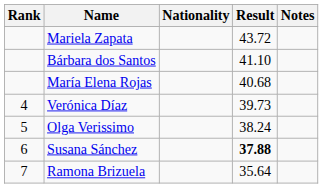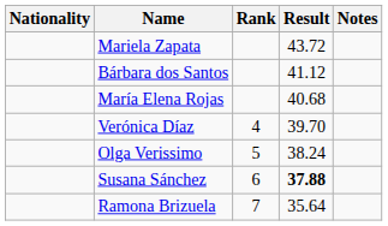 <table class="wikitable sortable" style="text-align:center">
 <tr>
+<th>Nationality</th>
+<th>Name</th>
 <th>Rank</th>
-<th>Name</th>
-<th>Nationality</th>
 <th>Result</th>
 <th>Notes</th>
 </tr>
 <tr>
+<td align=left></td>
+<td align=left><a href='#'>Mariela Zapata</a></td>
 <td></td>
-<td align=left><a href='#'>Mariela Zapata</a></td>
-<td align=left></td>
 <td>43.72</td>
 <td></td>
 </tr>
 <tr>
+<td align=left></td>
+<td align=left><a href='#'>Bárbara dos Santos</a></td>
 <td></td>
-<td align=left><a href='#'>Bárbara dos Santos</a></td>
-<td align=left></td>
-<td>41.10</td>
+<td>41.12</td>
 <td></td>
 </tr>
 <tr>
+<td align=left></td>
+<td align=left><a href='#'>María Elena Rojas</a></td>
 <td></td>
-<td align=left><a href='#'>María Elena Rojas</a></td>
-<td align=left></td>
 <td>40.68</td>
 <td></td>
 </tr>
 <tr>
+<td align=left></td>
+<td align=left><a href='#'>Verónica Díaz</a></td>
 <td>4</td>
-<td align=left><a href='#'>Verónica Díaz</a></td>
-<td align=left></td>
-<td>39.73</td>
+<td>39.70</td>
 <td></td>
 </tr>
 <tr>
+<td align=left></td>
+<td align=left><a href='#'>Olga Verissimo</a></td>
 <td>5</td>
-<td align=left><a href='#'>Olga Verissimo</a></td>
-<td align=left></td>
 <td>38.24</td>
 <td></td>
 </tr>
 <tr>
+<td align=left></td>
+<td align=left><a href='#'>Susana Sánchez</a></td>
 <td>6</td>
-<td align=left><a href='#'>Susana Sánchez</a></td>
-<td align=left></td>
 <td><strong>37.88</strong></td>
 <td></td>
 </tr>
 <tr>
+<td align=left></td>
+<td align=left><a href='#'>Ramona Brizuela</a></td>
 <td>7</td>
-<td align=left><a href='#'>Ramona Brizuela</a></td>
-<td align=left></td>
 <td>35.64</td>
 <td></td>
 </tr>
 </table>
